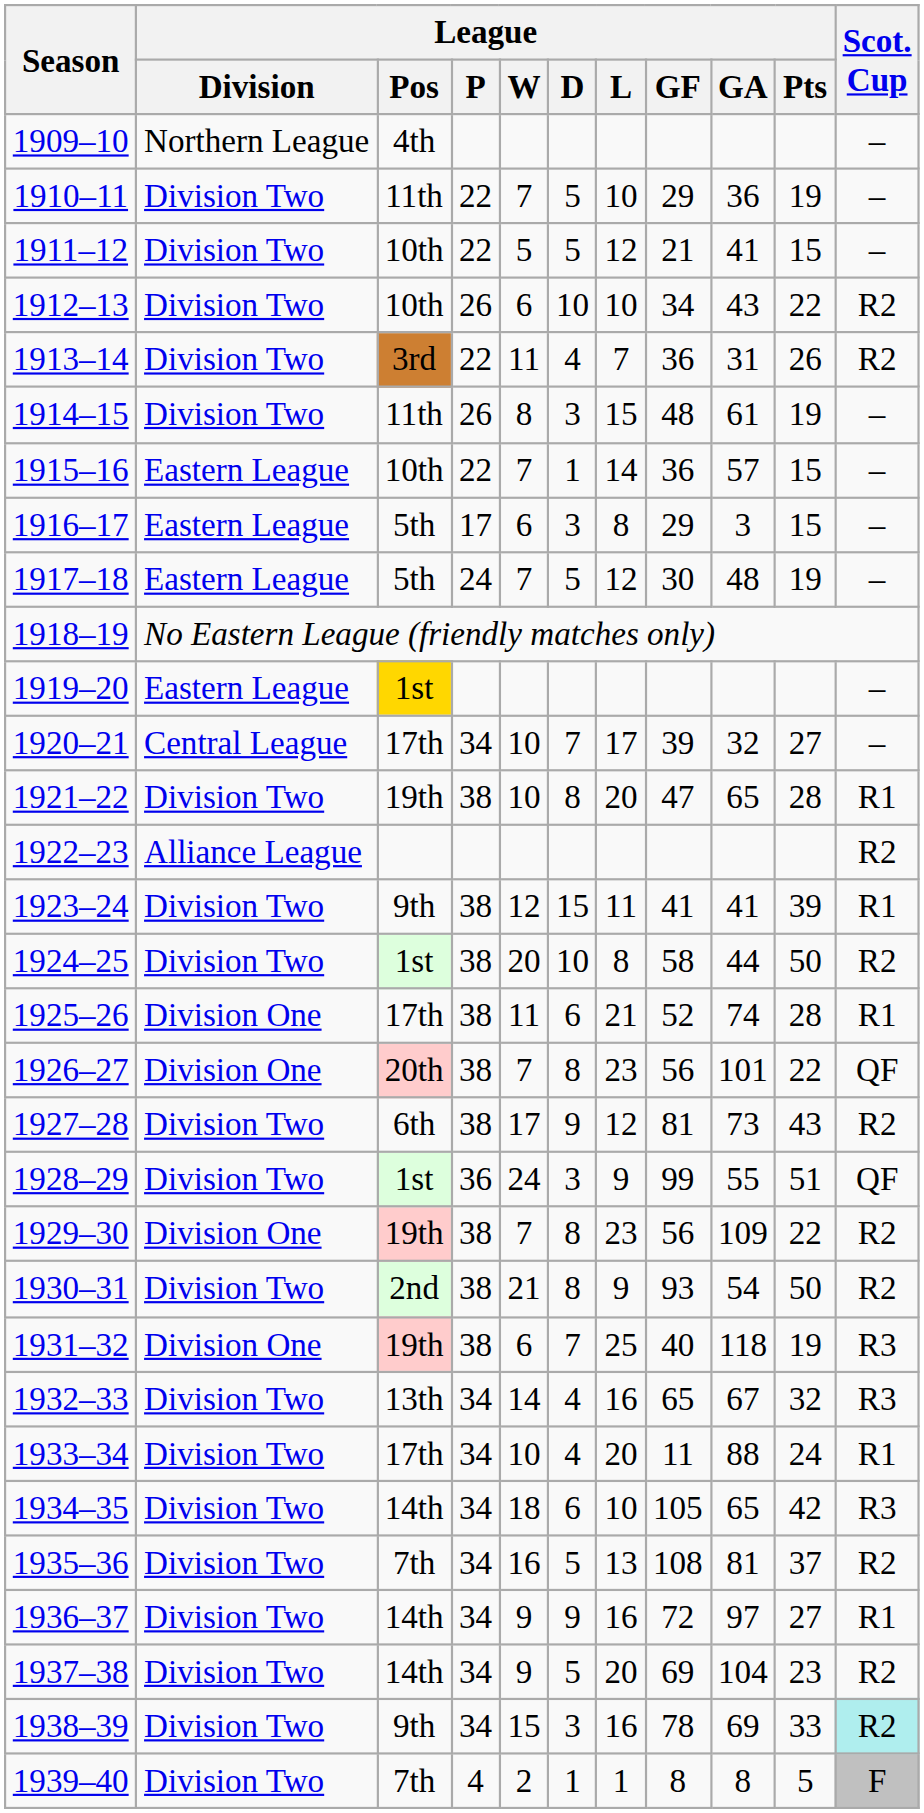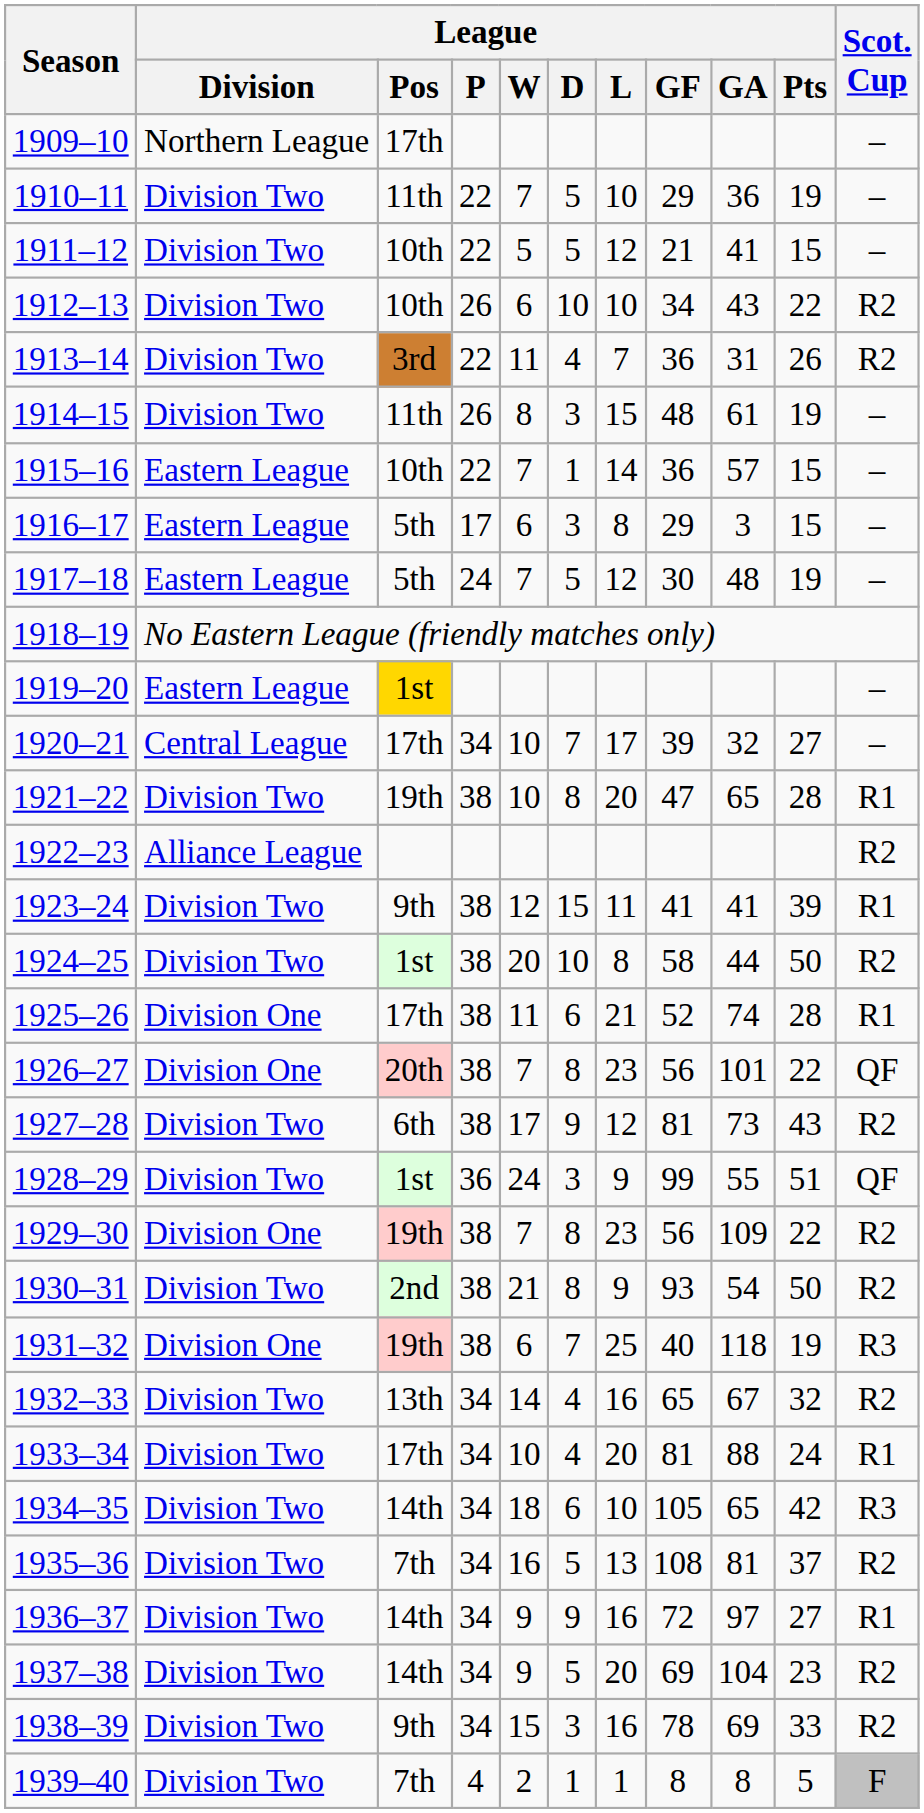 <table class="wikitable" style="text-align:center; font-size:95%">
 <tr>
 <th rowspan=2>Season</th>
 <th colspan=9>League</th>
 <th rowspan=2><a href='#'>Scot.</a><br><a href='#'>Cup</a></th>
 </tr>
 <tr>
 <th>Division</th>
 <th>Pos</th>
 <th>P</th>
 <th>W</th>
 <th>D</th>
 <th>L</th>
 <th>GF</th>
 <th>GA</th>
 <th>Pts</th>
 </tr>
 <tr>
 <td><a href='#'>1909–10</a></td>
 <td style="text-align:left">Northern League</td>
-<td>4th</td>
+<td>17th</td>
 <td></td>
 <td></td>
 <td></td>
 <td></td>
 <td></td>
 <td></td>
 <td></td>
 <td>–</td>
 </tr>
 <tr>
 <td><a href='#'>1910–11</a></td>
 <td style="text-align:left"><a href='#'>Division Two</a></td>
 <td>11th</td>
 <td>22</td>
 <td>7</td>
 <td>5</td>
 <td>10</td>
 <td>29</td>
 <td>36</td>
 <td>19</td>
 <td>–</td>
 </tr>
 <tr>
 <td><a href='#'>1911–12</a></td>
 <td style="text-align:left"><a href='#'>Division Two</a></td>
 <td>10th</td>
 <td>22</td>
 <td>5</td>
 <td>5</td>
 <td>12</td>
 <td>21</td>
 <td>41</td>
 <td>15</td>
 <td>–</td>
 </tr>
 <tr>
 <td><a href='#'>1912–13</a></td>
 <td style="text-align:left"><a href='#'>Division Two</a></td>
 <td>10th</td>
 <td>26</td>
 <td>6</td>
 <td>10</td>
 <td>10</td>
 <td>34</td>
 <td>43</td>
 <td>22</td>
 <td>R2</td>
 </tr>
 <tr>
 <td><a href='#'>1913–14</a></td>
 <td style="text-align:left"><a href='#'>Division Two</a></td>
 <td edit style="background-color: #CD7F32;">3rd</td>
 <td>22</td>
 <td>11</td>
 <td>4</td>
 <td>7</td>
 <td>36</td>
 <td>31</td>
 <td>26</td>
 <td>R2</td>
 </tr>
 <tr>
 <td><a href='#'>1914–15</a></td>
 <td style="text-align:left"><a href='#'>Division Two</a></td>
 <td>11th</td>
 <td>26</td>
 <td>8</td>
 <td>3</td>
 <td>15</td>
 <td>48</td>
 <td>61</td>
 <td>19</td>
 <td>–</td>
 </tr>
 <tr>
 <td><a href='#'>1915–16</a></td>
 <td style="text-align:left"><a href='#'>Eastern League</a></td>
 <td>10th</td>
 <td>22</td>
 <td>7</td>
 <td>1</td>
 <td>14</td>
 <td>36</td>
 <td>57</td>
 <td>15</td>
 <td>–</td>
 </tr>
 <tr>
 <td><a href='#'>1916–17</a></td>
 <td style="text-align:left"><a href='#'>Eastern League</a></td>
 <td>5th</td>
 <td>17</td>
 <td>6</td>
 <td>3</td>
 <td>8</td>
 <td>29</td>
 <td>3</td>
 <td>15</td>
 <td>–</td>
 </tr>
 <tr>
 <td><a href='#'>1917–18</a></td>
 <td style="text-align:left"><a href='#'>Eastern League</a></td>
 <td>5th</td>
 <td>24</td>
 <td>7</td>
 <td>5</td>
 <td>12</td>
 <td>30</td>
 <td>48</td>
 <td>19</td>
 <td>–</td>
 </tr>
 <tr>
 <td><a href='#'>1918–19</a></td>
 <td colspan="12" style="text-align:left"><em>No Eastern League (friendly matches only)</em></td>
 </tr>
 <tr>
 <td><a href='#'>1919–20</a></td>
 <td style="text-align:left"><a href='#'>Eastern League</a></td>
 <td bgcolor=gold>1st</td>
 <td></td>
 <td></td>
 <td></td>
 <td></td>
 <td></td>
 <td></td>
 <td></td>
 <td>–</td>
 </tr>
 <tr>
 <td><a href='#'>1920–21</a></td>
 <td style="text-align:left"><a href='#'>Central League</a></td>
 <td>17th</td>
 <td>34</td>
 <td>10</td>
 <td>7</td>
 <td>17</td>
 <td>39</td>
 <td>32</td>
 <td>27</td>
 <td>–</td>
 </tr>
 <tr>
 <td><a href='#'>1921–22</a></td>
 <td style="text-align:left"><a href='#'>Division Two</a></td>
 <td>19th</td>
 <td>38</td>
 <td>10</td>
 <td>8</td>
 <td>20</td>
 <td>47</td>
 <td>65</td>
 <td>28</td>
 <td>R1</td>
 </tr>
 <tr>
 <td><a href='#'>1922–23</a></td>
 <td style="text-align:left"><a href='#'>Alliance League</a></td>
 <td></td>
 <td></td>
 <td></td>
 <td></td>
 <td></td>
 <td></td>
 <td></td>
 <td></td>
 <td>R2</td>
 </tr>
 <tr>
 <td><a href='#'>1923–24</a></td>
 <td style="text-align:left"><a href='#'>Division Two</a></td>
 <td>9th</td>
 <td>38</td>
 <td>12</td>
 <td>15</td>
 <td>11</td>
 <td>41</td>
 <td>41</td>
 <td>39</td>
 <td>R1</td>
 </tr>
 <tr>
 <td><a href='#'>1924–25</a></td>
 <td style="text-align:left"><a href='#'>Division Two</a></td>
 <td style="background:#dfd;">1st</td>
 <td>38</td>
 <td>20</td>
 <td>10</td>
 <td>8</td>
 <td>58</td>
 <td>44</td>
 <td>50</td>
 <td>R2</td>
 </tr>
 <tr>
 <td><a href='#'>1925–26</a></td>
 <td style="text-align:left"><a href='#'>Division One</a></td>
 <td>17th</td>
 <td>38</td>
 <td>11</td>
 <td>6</td>
 <td>21</td>
 <td>52</td>
 <td>74</td>
 <td>28</td>
 <td>R1</td>
 </tr>
 <tr>
 <td><a href='#'>1926–27</a></td>
 <td style="text-align:left"><a href='#'>Division One</a></td>
 <td style="background:#fcc;">20th</td>
 <td>38</td>
 <td>7</td>
 <td>8</td>
 <td>23</td>
 <td>56</td>
 <td>101</td>
 <td>22</td>
 <td>QF</td>
 </tr>
 <tr>
 <td><a href='#'>1927–28</a></td>
 <td style="text-align:left"><a href='#'>Division Two</a></td>
 <td>6th</td>
 <td>38</td>
 <td>17</td>
 <td>9</td>
 <td>12</td>
 <td>81</td>
 <td>73</td>
 <td>43</td>
 <td>R2</td>
 </tr>
 <tr>
 <td><a href='#'>1928–29</a></td>
 <td style="text-align:left"><a href='#'>Division Two</a></td>
 <td style="background:#dfd;">1st</td>
 <td>36</td>
 <td>24</td>
 <td>3</td>
 <td>9</td>
 <td>99</td>
 <td>55</td>
 <td>51</td>
 <td>QF</td>
 </tr>
 <tr>
 <td><a href='#'>1929–30</a></td>
 <td style="text-align:left"><a href='#'>Division One</a></td>
 <td style="background:#fcc;">19th</td>
 <td>38</td>
 <td>7</td>
 <td>8</td>
 <td>23</td>
 <td>56</td>
 <td>109</td>
 <td>22</td>
 <td>R2</td>
 </tr>
 <tr>
 <td><a href='#'>1930–31</a></td>
 <td style="text-align:left"><a href='#'>Division Two</a></td>
 <td style="background:#dfd;">2nd</td>
 <td>38</td>
 <td>21</td>
 <td>8</td>
 <td>9</td>
 <td>93</td>
 <td>54</td>
 <td>50</td>
 <td>R2</td>
 </tr>
 <tr>
 <td><a href='#'>1931–32</a></td>
 <td style="text-align:left"><a href='#'>Division One</a></td>
 <td style="background:#fcc;">19th</td>
 <td>38</td>
 <td>6</td>
 <td>7</td>
 <td>25</td>
 <td>40</td>
 <td>118</td>
 <td>19</td>
 <td>R3</td>
 </tr>
 <tr>
 <td><a href='#'>1932–33</a></td>
 <td style="text-align:left"><a href='#'>Division Two</a></td>
 <td>13th</td>
 <td>34</td>
 <td>14</td>
 <td>4</td>
 <td>16</td>
 <td>65</td>
 <td>67</td>
 <td>32</td>
-<td>R3</td>
+<td>R2</td>
 </tr>
 <tr>
 <td><a href='#'>1933–34</a></td>
 <td style="text-align:left"><a href='#'>Division Two</a></td>
 <td>17th</td>
 <td>34</td>
 <td>10</td>
 <td>4</td>
 <td>20</td>
-<td>11</td>
+<td>81</td>
 <td>88</td>
 <td>24</td>
 <td>R1</td>
 </tr>
 <tr>
 <td><a href='#'>1934–35</a></td>
 <td style="text-align:left"><a href='#'>Division Two</a></td>
 <td>14th</td>
 <td>34</td>
 <td>18</td>
 <td>6</td>
 <td>10</td>
 <td>105</td>
 <td>65</td>
 <td>42</td>
 <td>R3</td>
 </tr>
 <tr>
 <td><a href='#'>1935–36</a></td>
 <td style="text-align:left"><a href='#'>Division Two</a></td>
 <td>7th</td>
 <td>34</td>
 <td>16</td>
 <td>5</td>
 <td>13</td>
 <td>108</td>
 <td>81</td>
 <td>37</td>
 <td>R2</td>
 </tr>
 <tr>
 <td><a href='#'>1936–37</a></td>
 <td style="text-align:left"><a href='#'>Division Two</a></td>
 <td>14th</td>
 <td>34</td>
 <td>9</td>
 <td>9</td>
 <td>16</td>
 <td>72</td>
 <td>97</td>
 <td>27</td>
 <td>R1</td>
 </tr>
 <tr>
 <td><a href='#'>1937–38</a></td>
 <td style="text-align:left"><a href='#'>Division Two</a></td>
 <td>14th</td>
 <td>34</td>
 <td>9</td>
 <td>5</td>
 <td>20</td>
 <td>69</td>
 <td>104</td>
 <td>23</td>
 <td>R2</td>
 </tr>
 <tr>
 <td><a href='#'>1938–39</a></td>
 <td style="text-align:left"><a href='#'>Division Two</a></td>
 <td>9th</td>
 <td>34</td>
 <td>15</td>
 <td>3</td>
 <td>16</td>
 <td>78</td>
 <td>69</td>
 <td>33</td>
-<td style="background: paleturquoise;">R2</td>
+<td>R2</td>
 </tr>
 <tr>
 <td><a href='#'>1939–40</a></td>
 <td style="text-align:left"><a href='#'>Division Two</a></td>
 <td>7th</td>
 <td>4</td>
 <td>2</td>
 <td>1</td>
 <td>1</td>
 <td>8</td>
 <td>8</td>
 <td>5</td>
 <td bgcolor=silver>F</td>
 </tr>
 </table>
